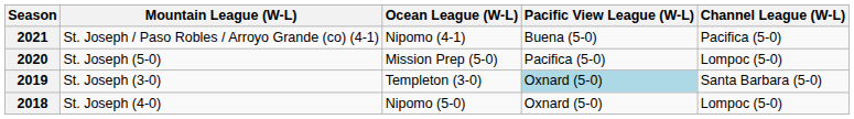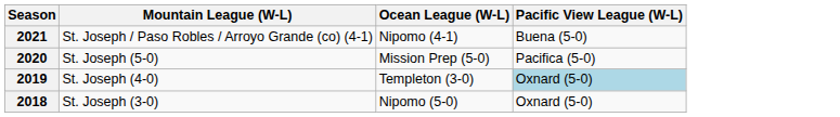 <table class="wikitable sortable">
 <tr>
 <th>Season</th>
 <th>Mountain League (W-L)</th>
 <th>Ocean League (W-L)</th>
 <th>Pacific View League (W-L)</th>
-<th>Channel League (W-L)</th>
 </tr>
 <tr>
 <th>2021</th>
 <td>St. Joseph / Paso Robles / Arroyo Grande (co) (4-1)</td>
 <td>Nipomo (4-1)</td>
 <td>Buena (5-0)</td>
-<td>Pacifica (5-0)</td>
 </tr>
 <tr>
 <th>2020</th>
 <td>St. Joseph (5-0)</td>
 <td>Mission Prep (5-0)</td>
 <td>Pacifica (5-0)</td>
-<td>Lompoc (5-0)</td>
 </tr>
 <tr>
 <th>2019</th>
-<td>St. Joseph (3-0)</td>
+<td>St. Joseph (4-0)</td>
 <td>Templeton (3-0)</td>
 <td style="background: lightblue;">Oxnard (5-0)</td>
-<td>Santa Barbara (5-0)</td>
 </tr>
 <tr>
 <th>2018</th>
-<td>St. Joseph (4-0)</td>
+<td>St. Joseph (3-0)</td>
 <td>Nipomo (5-0)</td>
 <td>Oxnard (5-0)</td>
-<td>Lompoc (5-0)</td>
 </tr>
 </table>
